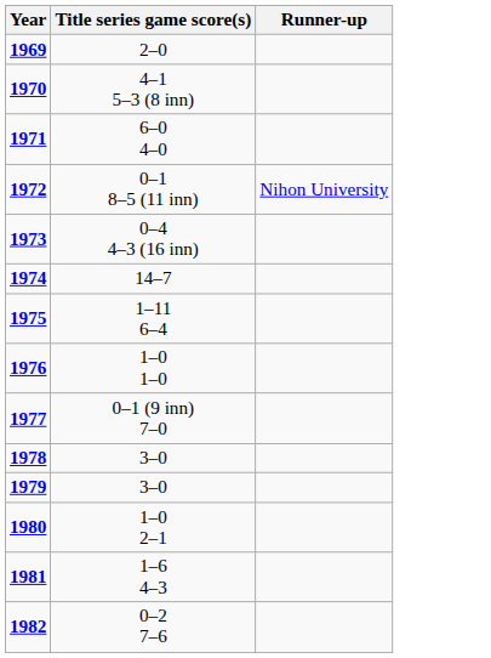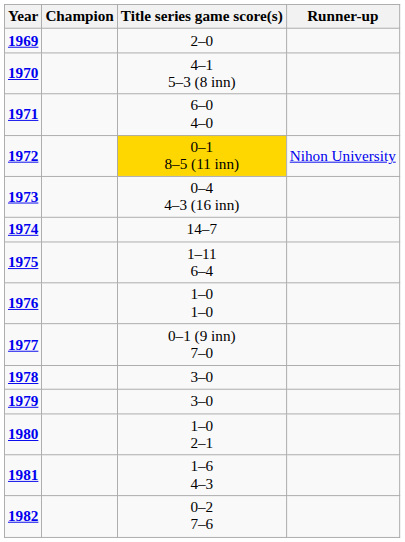 <table class="wikitable">
 <tr>
 <th>Year</th>
+<th>Champion</th>
 <th>Title series game score(s)</th>
 <th>Runner-up</th>
 </tr>
 <tr>
 <td><strong><a href='#'>1969</a></strong></td>
+<td><strong></strong></td>
 <td align="center">2–0</td>
 <td></td>
 </tr>
 <tr>
 <td><strong><a href='#'>1970</a></strong></td>
+<td><strong></strong></td>
 <td align="center">4–1<br>5–3 (8 inn)</td>
 <td></td>
 </tr>
 <tr>
 <td><strong><a href='#'>1971</a></strong></td>
+<td><strong></strong></td>
 <td align="center">6–0<br>4–0</td>
 <td></td>
 </tr>
 <tr>
 <td><strong><a href='#'>1972</a></strong></td>
-<td align="center">0–1<br>8–5 (11 inn)</td>
+<td><strong></strong></td>
+<td align="center" style="background: gold;">0–1<br>8–5 (11 inn)</td>
 <td><a href='#'>Nihon University</a></td>
 </tr>
 <tr>
 <td><strong><a href='#'>1973</a></strong></td>
+<td><strong></strong></td>
 <td align="center">0–4<br>4–3 (16 inn)</td>
 <td></td>
 </tr>
 <tr>
 <td><strong><a href='#'>1974</a></strong></td>
+<td><strong></strong></td>
 <td align="center">14–7</td>
 <td></td>
 </tr>
 <tr>
 <td><strong><a href='#'>1975</a></strong></td>
+<td><strong></strong></td>
 <td align="center">1–11<br>6–4</td>
 <td></td>
 </tr>
 <tr>
 <td><strong><a href='#'>1976</a></strong></td>
+<td><strong></strong></td>
 <td align="center">1–0<br>1–0</td>
 <td></td>
 </tr>
 <tr>
 <td><strong><a href='#'>1977</a></strong></td>
+<td><strong></strong></td>
 <td align="center">0–1 (9 inn)<br>7–0</td>
 <td></td>
 </tr>
 <tr>
 <td><strong><a href='#'>1978</a></strong></td>
+<td><strong></strong></td>
 <td align="center">3–0</td>
 <td></td>
 </tr>
 <tr>
 <td><strong><a href='#'>1979</a></strong></td>
+<td><strong></strong></td>
 <td align="center">3–0</td>
 <td></td>
 </tr>
 <tr>
 <td><strong><a href='#'>1980</a></strong></td>
+<td><strong></strong></td>
 <td align="center">1–0<br>2–1</td>
 <td></td>
 </tr>
 <tr>
 <td><strong><a href='#'>1981</a></strong></td>
+<td><strong></strong></td>
 <td align="center">1–6<br>4–3</td>
 <td></td>
 </tr>
 <tr>
 <td><strong><a href='#'>1982</a></strong></td>
+<td><strong></strong></td>
 <td align="center">0–2<br>7–6</td>
 <td></td>
 </tr>
 </table>
